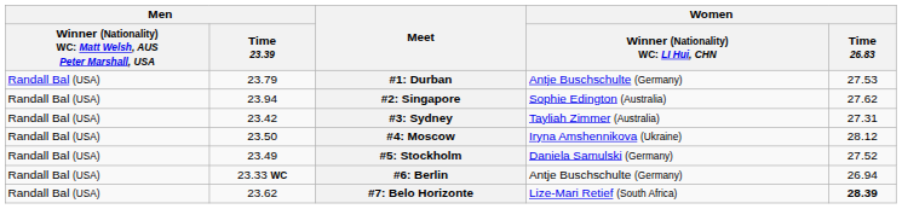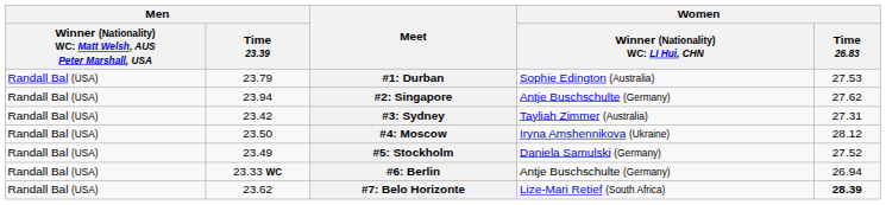 <table class=wikitable width="75%">
 <tr>
 <th colspan="2">Men</th>
 <th rowspan="2">Meet</th>
 <th colspan="2">Women</th>
 </tr>
 <tr>
 <th>Winner <small>(Nationality)<br> WC: <em><a href='#'>Matt Welsh</a>, AUS <br> <a href='#'>Peter Marshall</a>, USA</em></small></th>
 <th>Time <br><small> <em>23.39</em> </small></th>
 <th>Winner <small>(Nationality)<br>WC: <em><a href='#'>LI Hui</a>, CHN</em></small></th>
 <th>Time<br><small><em>26.83</em></small></th>
 </tr>
 <tr>
 <td> <a href='#'>Randall Bal</a> <small>(USA)</small></td>
 <td align=center>23.79</td>
 <th>#1: Durban</th>
-<td> <a href='#'>Antje Buschschulte</a> <small>(Germany)</small></td>
+<td> <a href='#'>Sophie Edington</a> <small>(Australia)</small></td>
 <td align=center>27.53</td>
 </tr>
 <tr>
 <td> Randall Bal <small>(USA)</small></td>
 <td align=center>23.94</td>
 <th>#2: Singapore</th>
-<td> <a href='#'>Sophie Edington</a> <small>(Australia)</small></td>
+<td> <a href='#'>Antje Buschschulte</a> <small>(Germany)</small></td>
 <td align=center>27.62</td>
 </tr>
 <tr>
 <td> Randall Bal <small>(USA)</small></td>
 <td align=center>23.42</td>
 <th>#3: Sydney</th>
 <td> <a href='#'>Tayliah Zimmer</a> <small>(Australia)</small></td>
 <td align=center>27.31</td>
 </tr>
 <tr>
 <td> Randall Bal <small>(USA)</small></td>
 <td align=center>23.50</td>
 <th>#4: Moscow</th>
 <td> <a href='#'>Iryna Amshennikova</a> <small>(Ukraine)</small></td>
 <td align=center>28.12</td>
 </tr>
 <tr>
 <td> Randall Bal <small>(USA)</small></td>
 <td align=center>23.49</td>
 <th>#5: Stockholm</th>
 <td> <a href='#'>Daniela Samulski</a> <small>(Germany)</small></td>
 <td align=center>27.52</td>
 </tr>
 <tr>
 <td> Randall Bal <small>(USA)</small></td>
 <td align=center>23.33 <small><strong>WC</strong></small></td>
 <th>#6: Berlin</th>
 <td> Antje Buschschulte <small>(Germany)</small></td>
 <td align=center>26.94</td>
 </tr>
 <tr>
 <td> Randall Bal <small>(USA)</small></td>
 <td align=center>23.62</td>
 <th>#7: Belo Horizonte</th>
 <td> <a href='#'>Lize-Mari Retief</a> <small>(South Africa)</small></td>
 <td align=center><strong>28.39</strong></td>
 </tr>
 </table>
